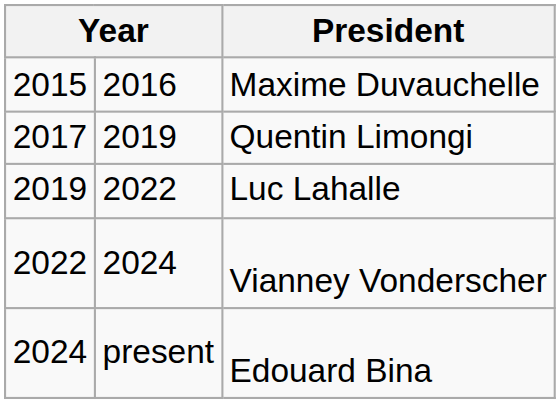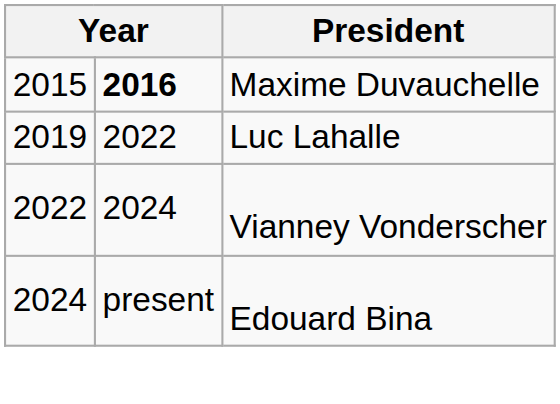 <table class="wikitable">
 <tr>
 <th colspan="2">Year</th>
 <th>President</th>
 </tr>
 <tr>
 <td>2015</td>
-<td>2016</td>
+<td><strong>2016</strong></td>
 <td>Maxime Duvauchelle</td>
-</tr>
-<tr>
-<td>2017</td>
-<td>2019</td>
-<td>Quentin Limongi</td>
 </tr>
 <tr>
 <td>2019</td>
 <td>2022</td>
 <td>Luc Lahalle</td>
 </tr>
 <tr>
 <td>2022</td>
 <td>2024</td>
 <td><br>Vianney Vonderscher</td>
 </tr>
 <tr>
 <td>2024</td>
 <td>present</td>
 <td><br>Edouard Bina</td>
 </tr>
 </table>
